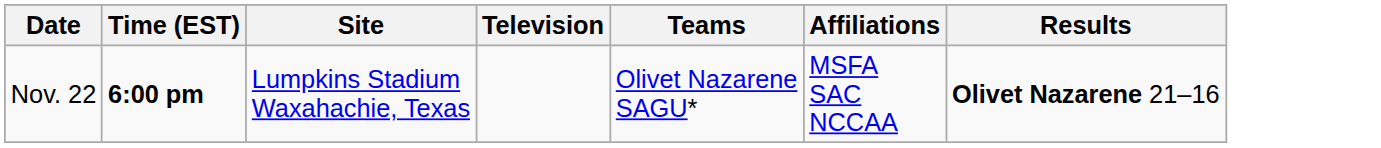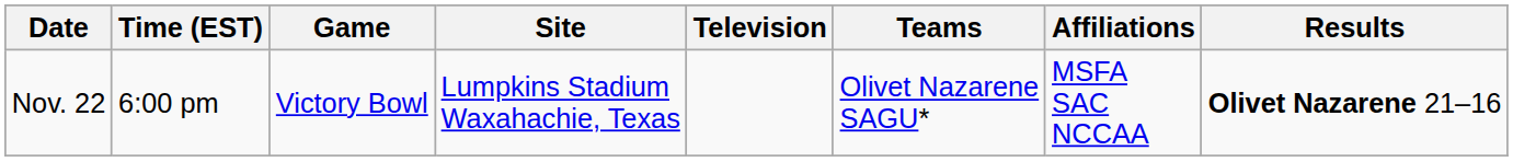 <table class="wikitable" style="font-size:90%">
 <tr>
 <th>Date</th>
 <th>Time (EST)</th>
+<th>Game</th>
 <th>Site</th>
 <th>Television</th>
 <th>Teams</th>
 <th>Affiliations</th>
 <th>Results</th>
 </tr>
 <tr>
 <td>Nov. 22</td>
-<td><strong>6:00 pm</strong></td>
+<td>6:00 pm</td>
+<td><a href='#'>Victory Bowl</a></td>
 <td><a href='#'>Lumpkins Stadium</a><br><a href='#'>Waxahachie, Texas</a></td>
 <td></td>
 <td><a href='#'>Olivet Nazarene</a><br><a href='#'>SAGU</a>*</td>
 <td><a href='#'>MSFA</a><br><a href='#'>SAC</a><br><a href='#'>NCCAA</a></td>
 <td><strong>Olivet Nazarene</strong> 21–16</td>
 </tr>
 </table>
